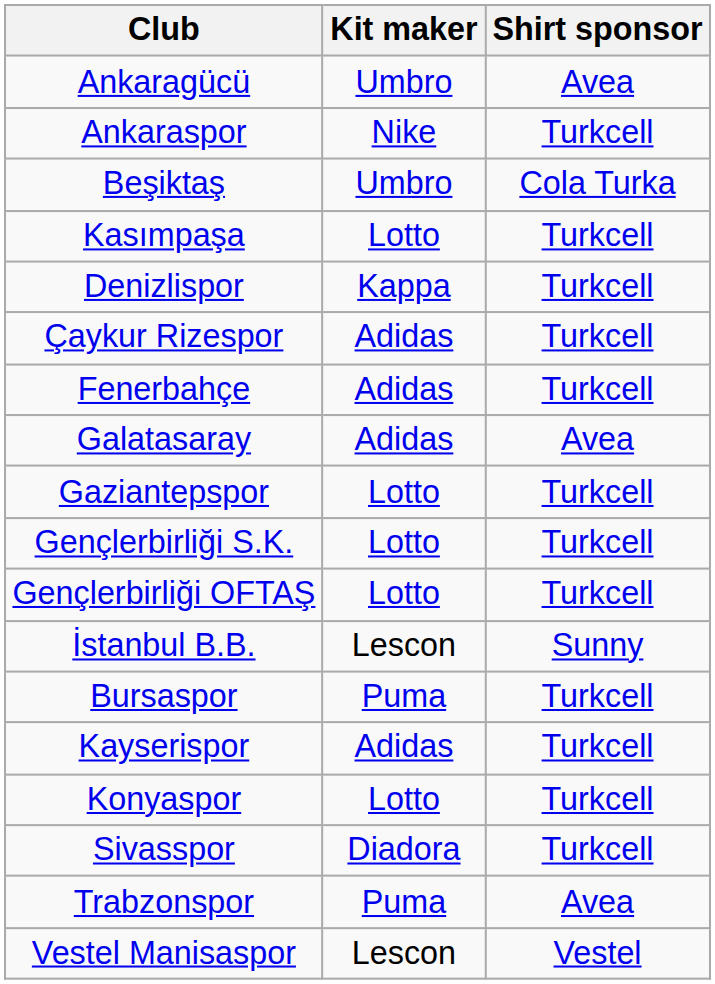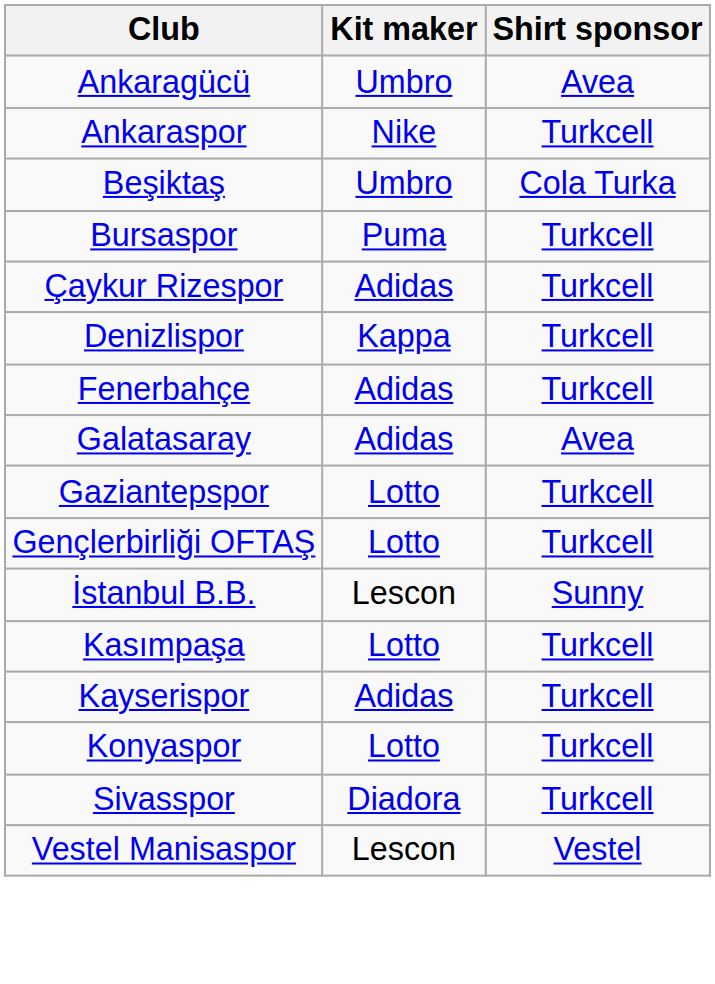 <table class="wikitable sortable" style="text-align: center;">
 <tr>
 <th>Club</th>
 <th>Kit maker</th>
 <th>Shirt sponsor</th>
 </tr>
 <tr>
 <td><a href='#'>Ankaragücü</a></td>
 <td><a href='#'>Umbro</a></td>
 <td><a href='#'>Avea</a></td>
 </tr>
 <tr>
 <td><a href='#'>Ankaraspor</a></td>
 <td><a href='#'>Nike</a></td>
 <td><a href='#'>Turkcell</a></td>
 </tr>
 <tr>
 <td><a href='#'>Beşiktaş</a></td>
 <td><a href='#'>Umbro</a></td>
 <td><a href='#'>Cola Turka</a></td>
 </tr>
 <tr>
-<td><a href='#'>Kasımpaşa</a></td>
-<td><a href='#'>Lotto</a></td>
+<td><a href='#'>Bursaspor</a></td>
+<td><a href='#'>Puma</a></td>
+<td><a href='#'>Turkcell</a></td>
+</tr>
+<tr>
+<td><a href='#'>Çaykur Rizespor</a></td>
+<td><a href='#'>Adidas</a></td>
 <td><a href='#'>Turkcell</a></td>
 </tr>
 <tr>
 <td><a href='#'>Denizlispor</a></td>
 <td><a href='#'>Kappa</a></td>
-<td><a href='#'>Turkcell</a></td>
-</tr>
-<tr>
-<td><a href='#'>Çaykur Rizespor</a></td>
-<td><a href='#'>Adidas</a></td>
 <td><a href='#'>Turkcell</a></td>
 </tr>
 <tr>
 <td><a href='#'>Fenerbahçe</a></td>
 <td><a href='#'>Adidas</a></td>
 <td><a href='#'>Turkcell</a></td>
 </tr>
 <tr>
 <td><a href='#'>Galatasaray</a></td>
 <td><a href='#'>Adidas</a></td>
 <td><a href='#'>Avea</a></td>
 </tr>
 <tr>
 <td><a href='#'>Gaziantepspor</a></td>
 <td><a href='#'>Lotto</a></td>
 <td><a href='#'>Turkcell</a></td>
 </tr>
 <tr>
-<td><a href='#'>Gençlerbirliği S.K.</a></td>
-<td><a href='#'>Lotto</a></td>
-<td><a href='#'>Turkcell</a></td>
-</tr>
-<tr>
 <td><a href='#'>Gençlerbirliği OFTAŞ</a></td>
 <td><a href='#'>Lotto</a></td>
 <td><a href='#'>Turkcell</a></td>
 </tr>
 <tr>
 <td><a href='#'>İstanbul B.B.</a></td>
 <td>Lescon</td>
 <td><a href='#'>Sunny</a></td>
 </tr>
 <tr>
-<td><a href='#'>Bursaspor</a></td>
-<td><a href='#'>Puma</a></td>
+<td><a href='#'>Kasımpaşa</a></td>
+<td><a href='#'>Lotto</a></td>
 <td><a href='#'>Turkcell</a></td>
 </tr>
 <tr>
 <td><a href='#'>Kayserispor</a></td>
 <td><a href='#'>Adidas</a></td>
 <td><a href='#'>Turkcell</a></td>
 </tr>
 <tr>
 <td><a href='#'>Konyaspor</a></td>
 <td><a href='#'>Lotto</a></td>
 <td><a href='#'>Turkcell</a></td>
 </tr>
 <tr>
 <td><a href='#'>Sivasspor</a></td>
 <td><a href='#'>Diadora</a></td>
 <td><a href='#'>Turkcell</a></td>
 </tr>
 <tr>
-<td><a href='#'>Trabzonspor</a></td>
-<td><a href='#'>Puma</a></td>
-<td><a href='#'>Avea</a></td>
-</tr>
-<tr>
 <td><a href='#'>Vestel Manisaspor</a></td>
 <td>Lescon</td>
 <td><a href='#'>Vestel</a></td>
 </tr>
 </table>
